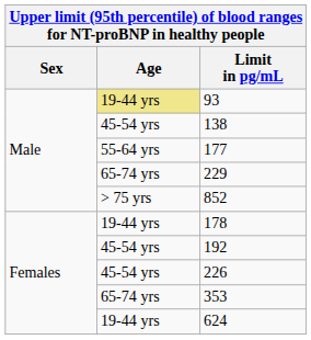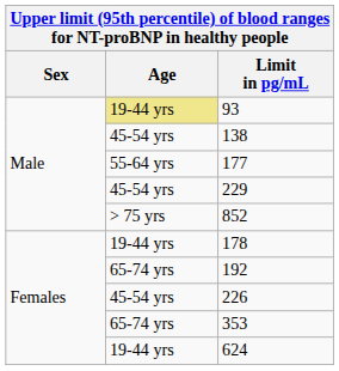 <table class="wikitable" align="right">
 <tr>
 <th colspan=4><strong><a href='#'>Upper limit (95th percentile) of blood ranges</a><br> for NT-proBNP in healthy people</strong></th>
 </tr>
 <tr>
 <th>Sex</th>
 <th>Age</th>
 <th>Limit <br>in <a href='#'>pg/mL</a></th>
 </tr>
 <tr>
 <td rowspan=5>Male</td>
 <td style="background: khaki;">19-44 yrs</td>
 <td>93</td>
 </tr>
 <tr>
 <td>45-54 yrs</td>
 <td>138</td>
 </tr>
 <tr>
 <td>55-64 yrs</td>
 <td>177</td>
 </tr>
 <tr>
-<td>65-74 yrs</td>
+<td>45-54 yrs</td>
 <td>229</td>
 </tr>
 <tr>
 <td>> 75 yrs</td>
 <td>852</td>
 </tr>
 <tr>
 <td rowspan=5>Females</td>
 <td>19-44 yrs</td>
 <td>178</td>
 </tr>
 <tr>
-<td>45-54 yrs</td>
+<td>65-74 yrs</td>
 <td>192</td>
 </tr>
 <tr>
 <td>45-54 yrs</td>
 <td>226</td>
 </tr>
 <tr>
 <td>65-74 yrs</td>
 <td>353</td>
 </tr>
 <tr>
 <td>19-44 yrs</td>
 <td>624</td>
 </tr>
 </table>
